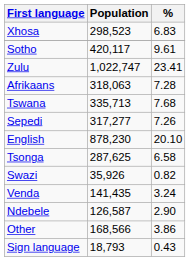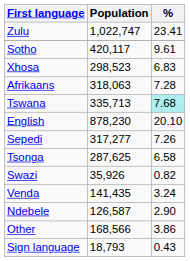 <table class="wikitable sortable">
 <tr>
 <th><a href='#'>First language</a></th>
 <th>Population</th>
 <th>%</th>
 </tr>
 <tr>
-<td><a href='#'>Xhosa</a></td>
-<td>298,523</td>
-<td>6.83</td>
+<td><a href='#'>Zulu</a></td>
+<td>1,022,747</td>
+<td>23.41</td>
 </tr>
 <tr>
 </tr>
 <tr>
 <td><a href='#'>Sotho</a></td>
 <td>420,117</td>
 <td>9.61</td>
 </tr>
 <tr>
-<td><a href='#'>Zulu</a></td>
-<td>1,022,747</td>
-<td>23.41</td>
+<td><a href='#'>Xhosa</a></td>
+<td>298,523</td>
+<td>6.83</td>
 </tr>
 <tr>
 <td><a href='#'>Afrikaans</a></td>
 <td>318,063</td>
 <td>7.28</td>
 </tr>
 <tr>
 <td><a href='#'>Tswana</a></td>
 <td>335,713</td>
-<td>7.68</td>
+<td style="background: paleturquoise;">7.68</td>
+</tr>
+<tr>
+<td><a href='#'>English</a></td>
+<td>878,230</td>
+<td>20.10</td>
 </tr>
 <tr>
 <td><a href='#'>Sepedi</a></td>
 <td>317,277</td>
 <td>7.26</td>
-</tr>
-<tr>
-<td><a href='#'>English</a></td>
-<td>878,230</td>
-<td>20.10</td>
 </tr>
 <tr>
 <td><a href='#'>Tsonga</a></td>
 <td>287,625</td>
 <td>6.58</td>
 </tr>
 <tr>
 <td><a href='#'>Swazi</a></td>
 <td>35,926</td>
 <td>0.82</td>
 </tr>
 <tr>
 <td><a href='#'>Venda</a></td>
 <td>141,435</td>
 <td>3.24</td>
 </tr>
 <tr>
 <td><a href='#'>Ndebele</a></td>
 <td>126,587</td>
 <td>2.90</td>
 </tr>
 <tr>
 <td><a href='#'>Other</a></td>
 <td>168,566</td>
 <td>3.86</td>
 </tr>
 <tr>
 <td><a href='#'>Sign language</a></td>
 <td>18,793</td>
 <td>0.43</td>
 </tr>
 </table>
